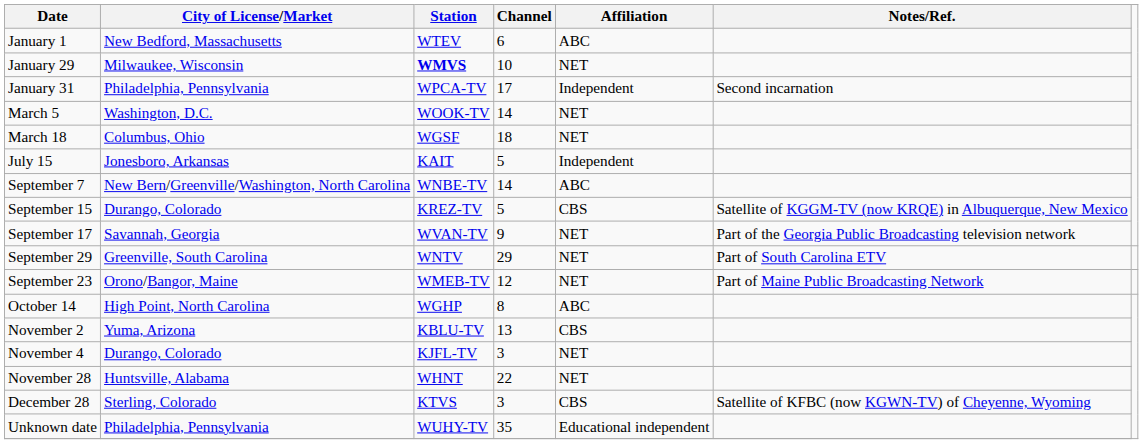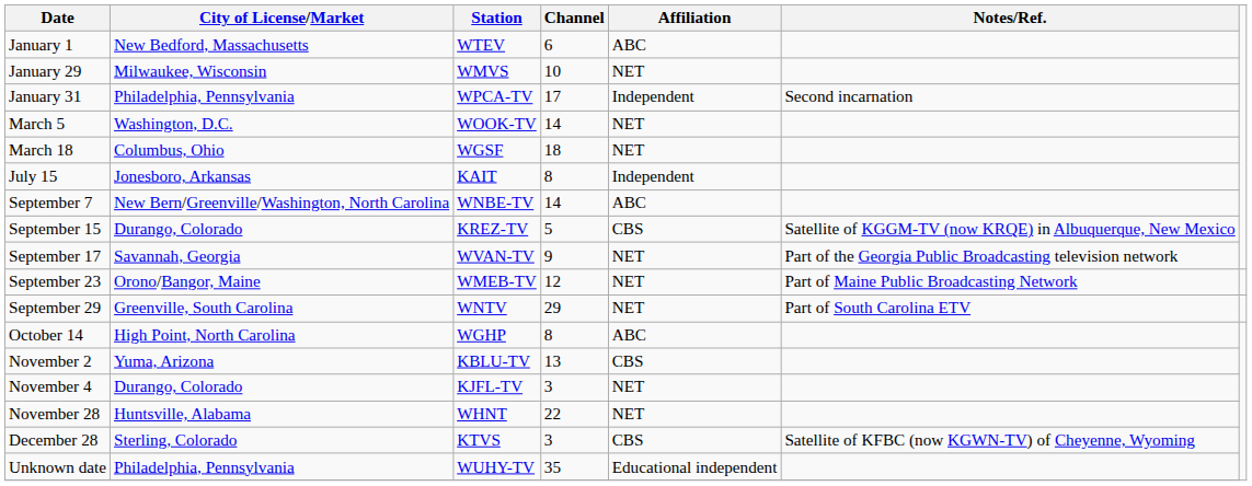 <table class="wikitable sortable">
 <tr>
 <th>Date</th>
 <th><a href='#'>City of License</a>/<a href='#'>Market</a></th>
 <th><a href='#'>Station</a></th>
 <th>Channel</th>
 <th>Affiliation</th>
 <th>Notes/Ref.</th>
 </tr>
 <tr>
 <td>January 1</td>
 <td><a href='#'>New Bedford, Massachusetts</a> <br> </td>
 <td><a href='#'>WTEV</a></td>
 <td>6</td>
 <td>ABC</td>
 <td></td>
 </tr>
 <tr>
 <td>January 29</td>
 <td><a href='#'>Milwaukee, Wisconsin</a></td>
-<td><strong><a href='#'>WMVS</a></strong></td>
+<td><a href='#'>WMVS</a></td>
 <td>10</td>
 <td>NET</td>
 <td></td>
 </tr>
 <tr>
 <td>January 31</td>
 <td><a href='#'>Philadelphia, Pennsylvania</a></td>
 <td><a href='#'>WPCA-TV</a></td>
 <td>17</td>
 <td>Independent</td>
 <td>Second incarnation</td>
 </tr>
 <tr>
 <td>March 5</td>
 <td><a href='#'>Washington, D.C.</a></td>
 <td><a href='#'>WOOK-TV</a></td>
 <td>14</td>
 <td>NET</td>
 <td></td>
 </tr>
 <tr>
 <td>March 18</td>
 <td><a href='#'>Columbus, Ohio</a></td>
 <td><a href='#'>WGSF</a></td>
 <td>18</td>
 <td>NET</td>
 <td></td>
 </tr>
 <tr>
 <td>July 15</td>
 <td><a href='#'>Jonesboro, Arkansas</a></td>
 <td><a href='#'>KAIT</a></td>
-<td>5</td>
+<td>8</td>
 <td>Independent</td>
 <td></td>
 </tr>
 <tr>
 <td>September 7</td>
 <td><a href='#'>New Bern</a>/<a href='#'>Greenville</a>/<a href='#'>Washington, North Carolina</a></td>
 <td><a href='#'>WNBE-TV</a></td>
 <td>14</td>
 <td>ABC</td>
 <td></td>
 </tr>
 <tr>
 <td>September 15</td>
 <td><a href='#'>Durango, Colorado</a></td>
 <td><a href='#'>KREZ-TV</a></td>
 <td>5</td>
 <td>CBS</td>
 <td>Satellite of <a href='#'>KGGM-TV (now KRQE)</a> in <a href='#'>Albuquerque, New Mexico</a></td>
 </tr>
 <tr>
 <td>September 17</td>
 <td><a href='#'>Savannah, Georgia</a></td>
 <td><a href='#'>WVAN-TV</a></td>
 <td>9</td>
 <td>NET</td>
 <td>Part of the <a href='#'>Georgia Public Broadcasting</a> television network</td>
 </tr>
 <tr>
+<td>September 23</td>
+<td><a href='#'>Orono</a>/<a href='#'>Bangor, Maine</a></td>
+<td><a href='#'>WMEB-TV</a></td>
+<td>12</td>
+<td>NET</td>
+<td>Part of <a href='#'>Maine Public Broadcasting Network</a></td>
+<td></td>
+</tr>
+<tr>
 <td>September 29</td>
 <td><a href='#'>Greenville, South Carolina</a></td>
 <td><a href='#'>WNTV</a></td>
 <td>29</td>
 <td>NET</td>
 <td>Part of <a href='#'>South Carolina ETV</a></td>
-<td></td>
-</tr>
-<tr>
-<td>September 23</td>
-<td><a href='#'>Orono</a>/<a href='#'>Bangor, Maine</a></td>
-<td><a href='#'>WMEB-TV</a></td>
-<td>12</td>
-<td>NET</td>
-<td>Part of <a href='#'>Maine Public Broadcasting Network</a></td>
 <td></td>
 </tr>
 <tr>
 <td>October 14</td>
 <td><a href='#'>High Point, North Carolina</a> <br> </td>
 <td><a href='#'>WGHP</a></td>
 <td>8</td>
 <td>ABC</td>
 <td></td>
 </tr>
 <tr>
 <td>November 2</td>
 <td><a href='#'>Yuma, Arizona</a></td>
 <td><a href='#'>KBLU-TV</a></td>
 <td>13</td>
 <td>CBS</td>
 <td></td>
 </tr>
 <tr>
 <td>November 4</td>
 <td><a href='#'>Durango, Colorado</a></td>
 <td><a href='#'>KJFL-TV</a></td>
 <td>3</td>
 <td>NET</td>
 <td></td>
 </tr>
 <tr>
 <td>November 28</td>
 <td><a href='#'>Huntsville, Alabama</a></td>
 <td><a href='#'>WHNT</a></td>
 <td>22</td>
 <td>NET</td>
 <td></td>
 </tr>
 <tr>
 <td>December 28</td>
 <td><a href='#'>Sterling, Colorado</a></td>
 <td><a href='#'>KTVS</a></td>
 <td>3</td>
 <td>CBS</td>
 <td>Satellite of KFBC (now <a href='#'>KGWN-TV</a>) of <a href='#'>Cheyenne, Wyoming</a></td>
 </tr>
 <tr>
 <td>Unknown date</td>
 <td><a href='#'>Philadelphia, Pennsylvania</a></td>
 <td><a href='#'>WUHY-TV</a></td>
 <td>35</td>
 <td>Educational independent</td>
 <td></td>
 </tr>
 <tr>
 </tr>
 </table>
